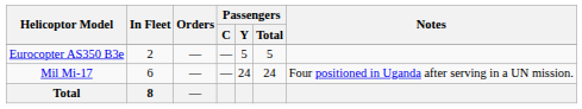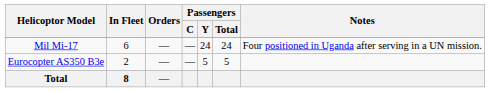 <table class="wikitable" style="text-align: center; margin:0.2em auto;">
 <tr>
 <th rowspan=2>Helicoptor Model</th>
 <th rowspan=2>In Fleet</th>
 <th rowspan=2>Orders</th>
 <th colspan=3>Passengers</th>
 <th rowspan=2>Notes</th>
 </tr>
 <tr>
 <th><abbr>C</abbr></th>
 <th><abbr>Y</abbr></th>
 <th>Total</th>
 </tr>
 <tr>
 </tr>
 <tr>
+<td><a href='#'>Mil Mi-17</a></td>
+<td>6</td>
+<td>—</td>
+<td>—</td>
+<td>24</td>
+<td>24</td>
+<td>Four <a href='#'>positioned in Uganda</a> after serving in a UN mission.</td>
+</tr>
+<tr>
 <td><a href='#'>Eurocopter AS350 B3e</a></td>
 <td>2</td>
 <td>—</td>
 <td>—</td>
 <td>5</td>
 <td>5</td>
 <td></td>
-</tr>
-<tr>
-<td><a href='#'>Mil Mi-17</a></td>
-<td>6</td>
-<td>—</td>
-<td>—</td>
-<td>24</td>
-<td>24</td>
-<td>Four <a href='#'>positioned in Uganda</a> after serving in a UN mission.</td>
 </tr>
 <tr>
 <th>Total</th>
 <th>8</th>
 <th>—</th>
 <th></th>
 <th></th>
 <th></th>
 <th></th>
 </tr>
 </table>
